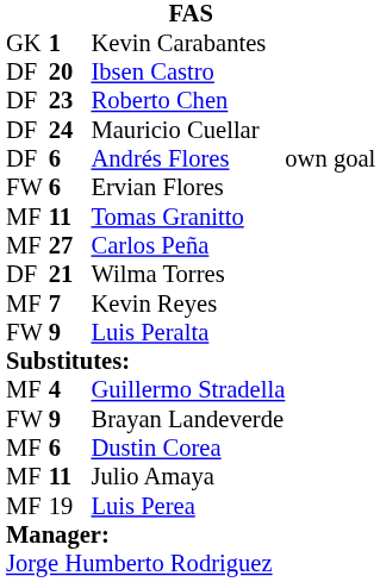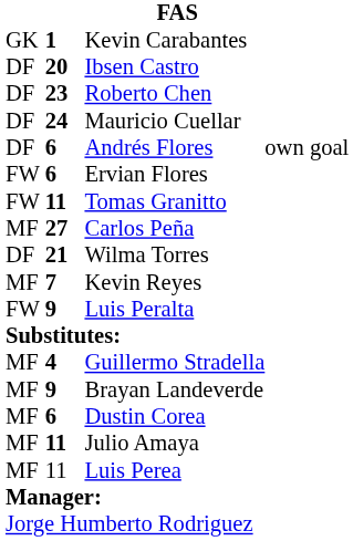 <table style="font-size: 90%" cellspacing="0" cellpadding="0" align=center>
 <tr>
 <td colspan="5" style="padding-top: 0.6em; text-align:center"><strong>FAS</strong></td>
 </tr>
 <tr>
 <th width="25"></th>
 <th width="25"></th>
 </tr>
 <tr>
 <td>GK</td>
 <td><strong>1</strong></td>
 <td> Kevin Carabantes</td>
 </tr>
 <tr>
 <td>DF</td>
 <td><strong>20</strong></td>
 <td> <a href='#'>Ibsen Castro</a></td>
 <td></td>
 </tr>
 <tr>
 <td>DF</td>
 <td><strong>23</strong></td>
 <td> <a href='#'>Roberto Chen</a></td>
 </tr>
 <tr>
 <td>DF</td>
 <td><strong>24</strong></td>
 <td> Mauricio Cuellar</td>
 </tr>
 <tr>
 <td>DF</td>
 <td><strong>6</strong></td>
 <td> <a href='#'>Andrés Flores</a></td>
 <td>own goal</td>
 <td></td>
 </tr>
 <tr>
 <td>FW</td>
 <td><strong>6</strong></td>
 <td> Ervian Flores</td>
 <td></td>
 </tr>
 <tr>
-<td>MF</td>
+<td>FW</td>
 <td><strong>11</strong></td>
 <td> <a href='#'>Tomas Granitto</a></td>
 <td></td>
 </tr>
 <tr>
 <td>MF</td>
 <td><strong>27</strong></td>
 <td> <a href='#'>Carlos Peña</a></td>
 <td></td>
 </tr>
 <tr>
 <td>DF</td>
 <td><strong>21</strong></td>
 <td> Wilma Torres</td>
 <td></td>
 </tr>
 <tr>
 <td>MF</td>
 <td><strong>7</strong></td>
 <td> Kevin Reyes</td>
 <td></td>
 <td></td>
 </tr>
 <tr>
 <td>FW</td>
 <td><strong>9</strong></td>
 <td> <a href='#'>Luis Peralta</a></td>
 <td></td>
 </tr>
 <tr>
 <td colspan=5><strong>Substitutes:</strong></td>
 </tr>
 <tr>
 <td>MF</td>
 <td><strong>4</strong></td>
 <td> <a href='#'>Guillermo Stradella</a></td>
 <td></td>
 <td></td>
 </tr>
 <tr>
-<td>FW</td>
+<td>MF</td>
 <td><strong>9</strong></td>
 <td> Brayan Landeverde</td>
 <td></td>
 <td></td>
 </tr>
 <tr>
 <td>MF</td>
 <td><strong>6</strong></td>
 <td> <a href='#'>Dustin Corea</a></td>
 <td></td>
 <td></td>
 </tr>
 <tr>
 <td>MF</td>
 <td><strong>11<em></td>
 <td> Julio Amaya</td>
 <td></td>
 <td></td>
 </tr>
 <tr>
 <td>MF</td>
-<td></strong>19</em></td>
+<td></strong>11</em></td>
 <td> <a href='#'>Luis Perea</a></td>
 <td></td>
 <td></td>
 </tr>
 <tr>
 <td colspan=5><strong>Manager:</strong></td>
 </tr>
 <tr>
 <td colspan=5> <a href='#'>Jorge Humberto Rodriguez</a></td>
 </tr>
 </table>
